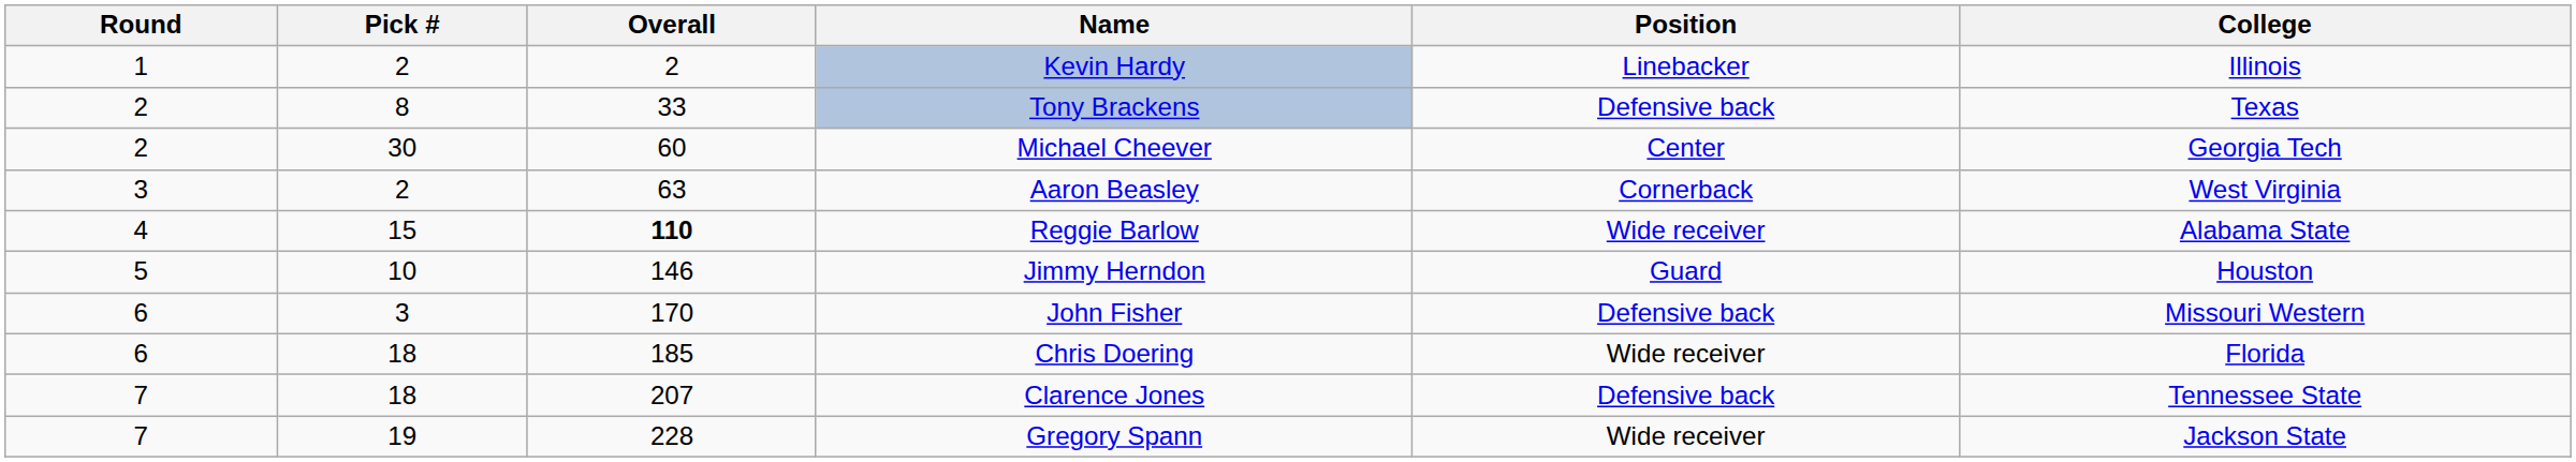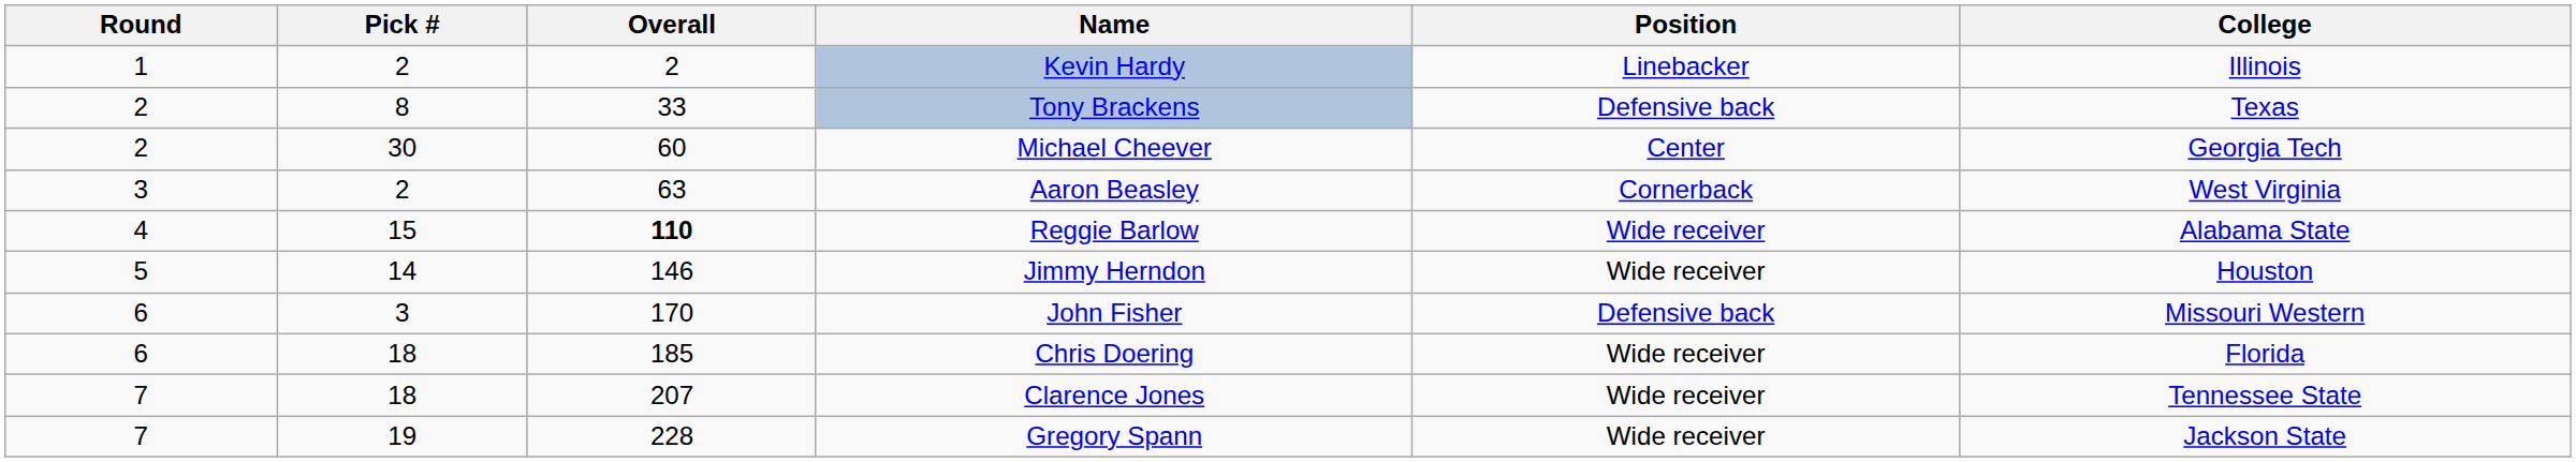 <table class="wikitable sortable sortable" style="width: 100%; text-align:center">
 <tr>
 <th>Round</th>
 <th>Pick #</th>
 <th>Overall</th>
 <th>Name</th>
 <th>Position</th>
 <th>College</th>
 </tr>
 <tr>
 <td>1</td>
 <td>2</td>
 <td>2</td>
 <td bgcolor=lightsteelblue><a href='#'>Kevin Hardy</a></td>
 <td><a href='#'>Linebacker</a></td>
 <td><a href='#'>Illinois</a></td>
 </tr>
 <tr>
 <td>2</td>
 <td>8</td>
 <td>33</td>
 <td bgcolor=lightsteelblue><a href='#'>Tony Brackens</a></td>
 <td><a href='#'>Defensive back</a></td>
 <td><a href='#'>Texas</a></td>
 </tr>
 <tr>
 <td>2</td>
 <td>30</td>
 <td>60</td>
 <td><a href='#'>Michael Cheever</a></td>
 <td><a href='#'>Center</a></td>
 <td><a href='#'>Georgia Tech</a></td>
 </tr>
 <tr>
 <td>3</td>
 <td>2</td>
 <td>63</td>
 <td><a href='#'>Aaron Beasley</a></td>
 <td><a href='#'>Cornerback</a></td>
 <td><a href='#'>West Virginia</a></td>
 </tr>
 <tr>
 <td>4</td>
 <td>15</td>
 <td><strong>110</strong></td>
 <td><a href='#'>Reggie Barlow</a></td>
 <td><a href='#'>Wide receiver</a></td>
 <td><a href='#'>Alabama State</a></td>
 </tr>
 <tr>
 <td>5</td>
-<td>10</td>
+<td>14</td>
 <td>146</td>
 <td><a href='#'>Jimmy Herndon</a></td>
-<td><a href='#'>Guard</a></td>
+<td>Wide receiver</td>
 <td><a href='#'>Houston</a></td>
 </tr>
 <tr>
 <td>6</td>
 <td>3</td>
 <td>170</td>
 <td><a href='#'>John Fisher</a></td>
 <td><a href='#'>Defensive back</a></td>
 <td><a href='#'>Missouri Western</a></td>
 </tr>
 <tr>
 <td>6</td>
 <td>18</td>
 <td>185</td>
 <td><a href='#'>Chris Doering</a></td>
 <td>Wide receiver</td>
 <td><a href='#'>Florida</a></td>
 </tr>
 <tr>
 <td>7</td>
 <td>18</td>
 <td>207</td>
 <td><a href='#'>Clarence Jones</a></td>
-<td><a href='#'>Defensive back</a></td>
+<td>Wide receiver</td>
 <td><a href='#'>Tennessee State</a></td>
 </tr>
 <tr>
 <td>7</td>
 <td>19</td>
 <td>228</td>
 <td><a href='#'>Gregory Spann</a></td>
 <td>Wide receiver</td>
 <td><a href='#'>Jackson State</a></td>
 </tr>
 </table>
